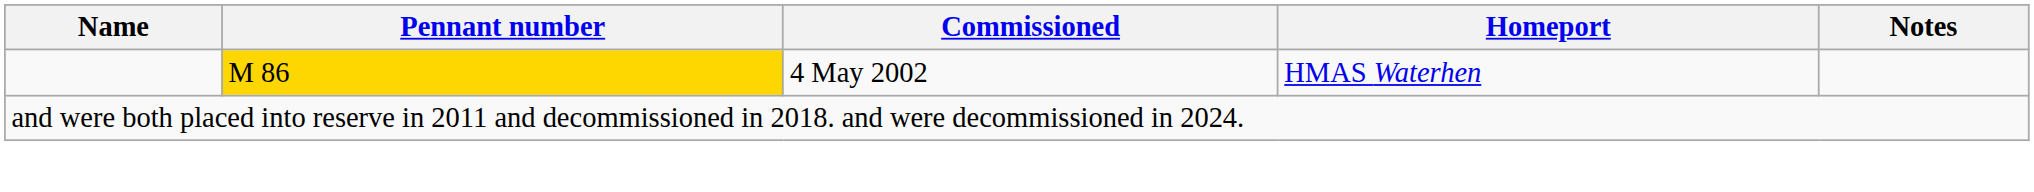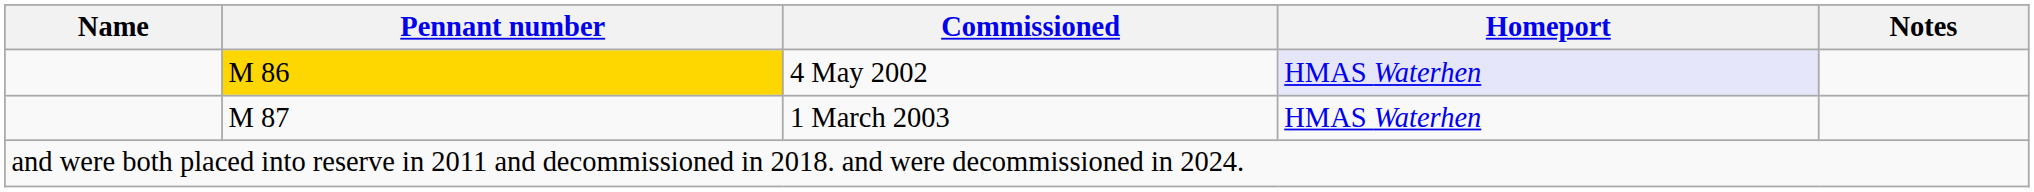 <table class="wikitable" width=90% style="text-align: left">
 <tr bgcolor=lavender>
 <th>Name</th>
 <th><a href='#'>Pennant number</a></th>
 <th><a href='#'>Commissioned</a></th>
 <th><a href='#'>Homeport</a></th>
 <th>Notes</th>
 </tr>
 <tr>
 <td valign=top></td>
 <td style="background: gold;">M 86</td>
 <td>4 May 2002</td>
+<td style="background: lavender;"><a href='#'>HMAS <em>Waterhen</em></a></td>
+<td></td>
+</tr>
+<tr>
+<td valign=top></td>
+<td>M 87</td>
+<td>1 March 2003</td>
 <td><a href='#'>HMAS <em>Waterhen</em></a></td>
 <td></td>
 </tr>
 <tr>
 <td colspan="5"> and  were both placed into reserve in 2011 and decommissioned in 2018.  and  were decommissioned in 2024.</td>
 </tr>
 </table>
